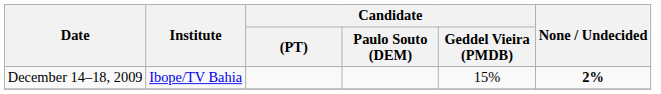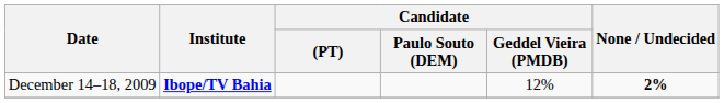 <table class=wikitable style=text-align:center;>
 <tr>
 <th rowspan=2>Date</th>
 <th rowspan=2>Institute</th>
 <th colspan=3>Candidate</th>
 <th rowspan=2>None / Undecided</th>
 </tr>
 <tr>
 <th width=100> (PT)</th>
 <th width=100>Paulo Souto (DEM)</th>
 <th width=100>Geddel Vieira (PMDB)</th>
 </tr>
 <tr>
 <td>December 14–18, 2009</td>
-<td><a href='#'>Ibope/TV Bahia</a></td>
+<td><strong><a href='#'>Ibope/TV Bahia</a></strong></td>
 <td></td>
 <td></td>
-<td align="center">15%</td>
+<td align="center">12%</td>
 <td align="center"><strong>2%</strong></td>
 </tr>
 <tr>
 </tr>
 </table>
